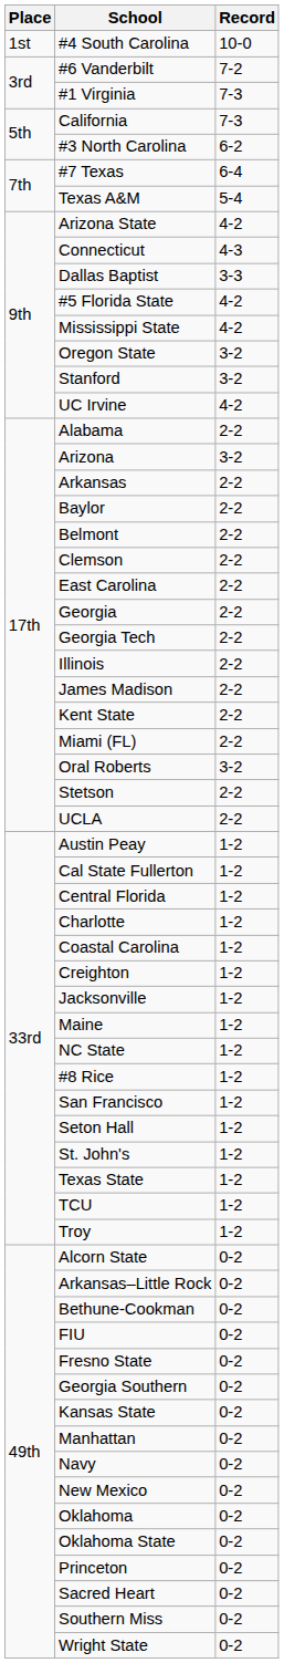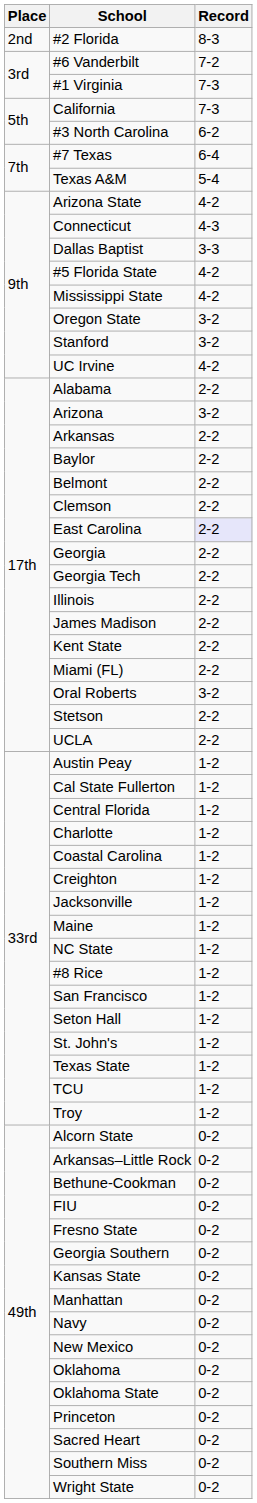 <table class="wikitable">
 <tr>
 <th>Place</th>
 <th>School</th>
 <th>Record</th>
 </tr>
 <tr>
-<td>1st</td>
-<td>#4 South Carolina</td>
-<td>10-0</td>
+<td>2nd</td>
+<td>#2 Florida</td>
+<td>8-3</td>
 </tr>
 <tr>
 <td rowspan="2">3rd</td>
 <td>#6 Vanderbilt</td>
 <td>7-2</td>
 </tr>
 <tr>
 <td>#1 Virginia</td>
 <td>7-3</td>
 </tr>
 <tr>
 <td rowspan="2">5th</td>
 <td>California</td>
 <td>7-3</td>
 </tr>
 <tr>
 <td>#3 North Carolina</td>
 <td>6-2</td>
 </tr>
 <tr>
 <td rowspan="2">7th</td>
 <td>#7 Texas</td>
 <td>6-4</td>
 </tr>
 <tr>
 <td>Texas A&M</td>
 <td>5-4</td>
 </tr>
 <tr>
 <td rowspan="8">9th</td>
 <td>Arizona State</td>
 <td>4-2</td>
 </tr>
 <tr>
 <td>Connecticut</td>
 <td>4-3</td>
 </tr>
 <tr>
 <td>Dallas Baptist</td>
 <td>3-3</td>
 </tr>
 <tr>
 <td>#5 Florida State</td>
 <td>4-2</td>
 </tr>
 <tr>
 <td>Mississippi State</td>
 <td>4-2</td>
 </tr>
 <tr>
 <td>Oregon State</td>
 <td>3-2</td>
 </tr>
 <tr>
 <td>Stanford</td>
 <td>3-2</td>
 </tr>
 <tr>
 <td>UC Irvine</td>
 <td>4-2</td>
 </tr>
 <tr>
 <td rowspan="16">17th</td>
 <td>Alabama</td>
 <td>2-2</td>
 </tr>
 <tr>
 <td>Arizona</td>
 <td>3-2</td>
 </tr>
 <tr>
 <td>Arkansas</td>
 <td>2-2</td>
 </tr>
 <tr>
 <td>Baylor</td>
 <td>2-2</td>
 </tr>
 <tr>
 <td>Belmont</td>
 <td>2-2</td>
 </tr>
 <tr>
 <td>Clemson</td>
 <td>2-2</td>
 </tr>
 <tr>
 <td>East Carolina</td>
-<td>2-2</td>
+<td style="background: lavender;">2-2</td>
 </tr>
 <tr>
 <td>Georgia</td>
 <td>2-2</td>
 </tr>
 <tr>
 <td>Georgia Tech</td>
 <td>2-2</td>
 </tr>
 <tr>
 <td>Illinois</td>
 <td>2-2</td>
 </tr>
 <tr>
 <td>James Madison</td>
 <td>2-2</td>
 </tr>
 <tr>
 <td>Kent State</td>
 <td>2-2</td>
 </tr>
 <tr>
 <td>Miami (FL)</td>
 <td>2-2</td>
 </tr>
 <tr>
 <td>Oral Roberts</td>
 <td>3-2</td>
 </tr>
 <tr>
 <td>Stetson</td>
 <td>2-2</td>
 </tr>
 <tr>
 <td>UCLA</td>
 <td>2-2</td>
 </tr>
 <tr>
 <td rowspan="16">33rd</td>
 <td>Austin Peay</td>
 <td>1-2</td>
 </tr>
 <tr>
 <td>Cal State Fullerton</td>
 <td>1-2</td>
 </tr>
 <tr>
 <td>Central Florida</td>
 <td>1-2</td>
 </tr>
 <tr>
 <td>Charlotte</td>
 <td>1-2</td>
 </tr>
 <tr>
 <td>Coastal Carolina</td>
 <td>1-2</td>
 </tr>
 <tr>
 <td>Creighton</td>
 <td>1-2</td>
 </tr>
 <tr>
 <td>Jacksonville</td>
 <td>1-2</td>
 </tr>
 <tr>
 <td>Maine</td>
 <td>1-2</td>
 </tr>
 <tr>
 <td>NC State</td>
 <td>1-2</td>
 </tr>
 <tr>
 <td>#8 Rice</td>
 <td>1-2</td>
 </tr>
 <tr>
 <td>San Francisco</td>
 <td>1-2</td>
 </tr>
 <tr>
 <td>Seton Hall</td>
 <td>1-2</td>
 </tr>
 <tr>
 <td>St. John's</td>
 <td>1-2</td>
 </tr>
 <tr>
 <td>Texas State</td>
 <td>1-2</td>
 </tr>
 <tr>
 <td>TCU</td>
 <td>1-2</td>
 </tr>
 <tr>
 <td>Troy</td>
 <td>1-2</td>
 </tr>
 <tr>
 <td rowspan="16">49th</td>
 <td>Alcorn State</td>
 <td>0-2</td>
 </tr>
 <tr>
 <td>Arkansas–Little Rock</td>
 <td>0-2</td>
 </tr>
 <tr>
 <td>Bethune-Cookman</td>
 <td>0-2</td>
 </tr>
 <tr>
 <td>FIU</td>
 <td>0-2</td>
 </tr>
 <tr>
 <td>Fresno State</td>
 <td>0-2</td>
 </tr>
 <tr>
 <td>Georgia Southern</td>
 <td>0-2</td>
 </tr>
 <tr>
 <td>Kansas State</td>
 <td>0-2</td>
 </tr>
 <tr>
 <td>Manhattan</td>
 <td>0-2</td>
 </tr>
 <tr>
 <td>Navy</td>
 <td>0-2</td>
 </tr>
 <tr>
 <td>New Mexico</td>
 <td>0-2</td>
 </tr>
 <tr>
 <td>Oklahoma</td>
 <td>0-2</td>
 </tr>
 <tr>
 <td>Oklahoma State</td>
 <td>0-2</td>
 </tr>
 <tr>
 <td>Princeton</td>
 <td>0-2</td>
 </tr>
 <tr>
 <td>Sacred Heart</td>
 <td>0-2</td>
 </tr>
 <tr>
 <td>Southern Miss</td>
 <td>0-2</td>
 </tr>
 <tr>
 <td>Wright State</td>
 <td>0-2</td>
 </tr>
 </table>
